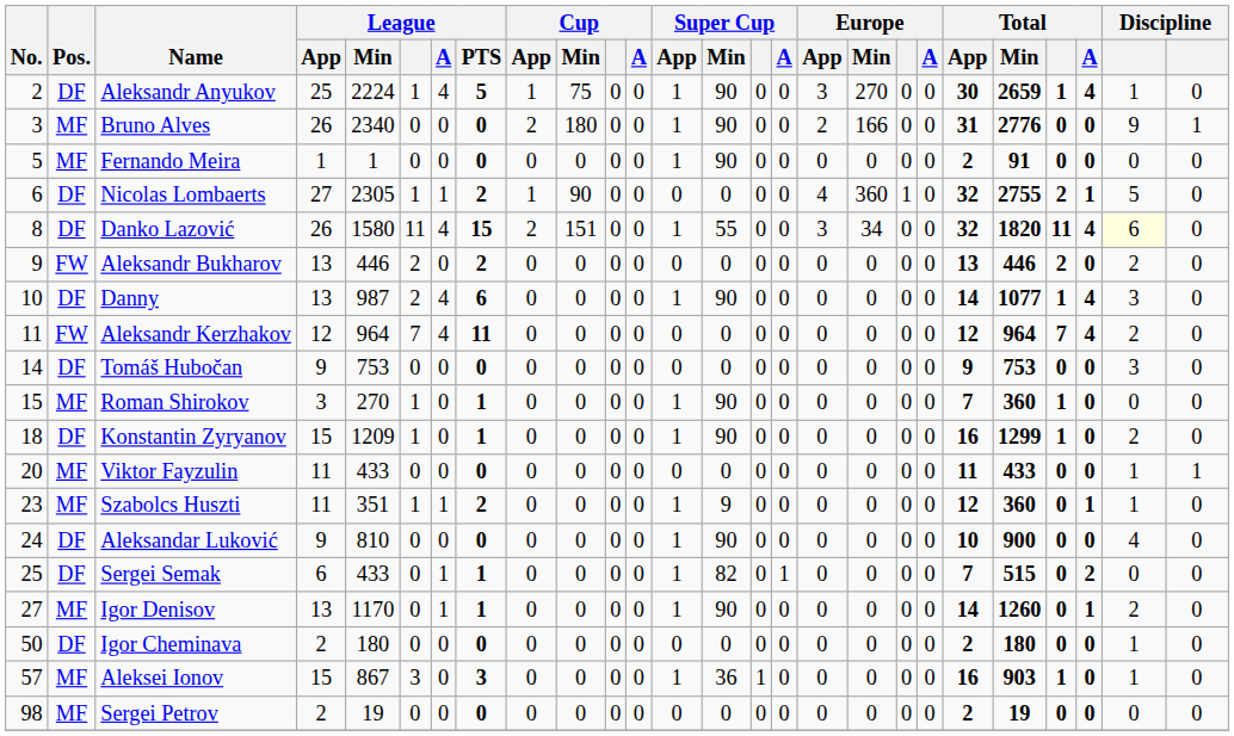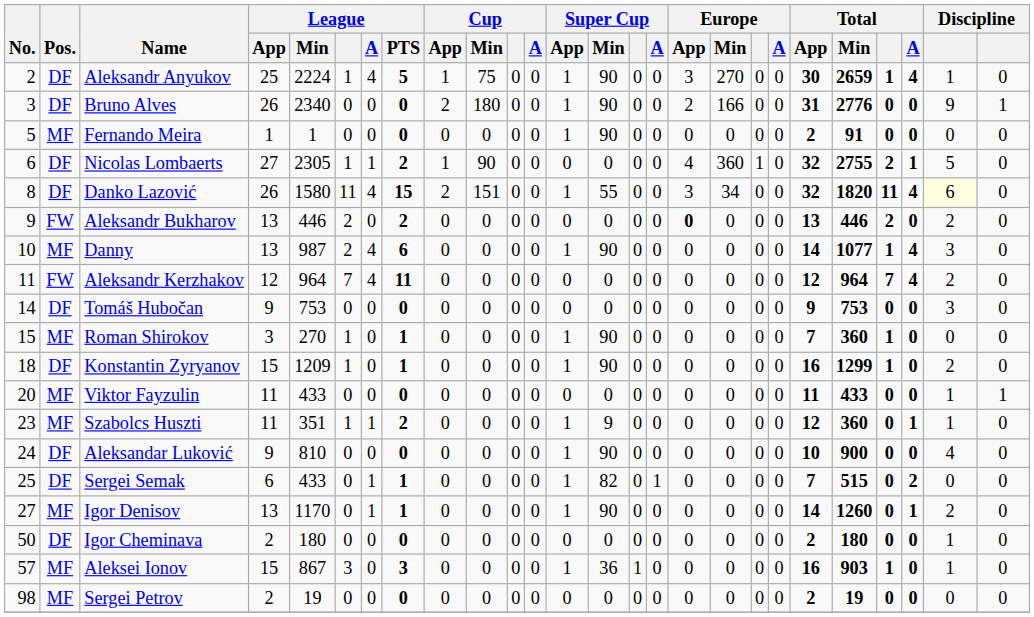 <table class="wikitable" style="text-align:center">
 <tr>
 <th rowspan="2" valign="bottom">No.</th>
 <th rowspan="2" valign="bottom">Pos.</th>
 <th rowspan="2" valign="bottom">Name</th>
 <th colspan="5" width="85"><a href='#'>League</a></th>
 <th colspan="4" width="85"><a href='#'>Cup</a></th>
 <th colspan="4" width="85"><a href='#'>Super Cup</a></th>
 <th colspan="4" width="85">Europe</th>
 <th colspan="4" width="85">Total</th>
 <th colspan="2" width="85">Discipline</th>
 </tr>
 <tr>
 <th>App</th>
 <th>Min</th>
 <th></th>
 <th><a href='#'>A</a></th>
 <th>PTS</th>
 <th>App</th>
 <th>Min</th>
 <th></th>
 <th><a href='#'>A</a></th>
 <th>App</th>
 <th>Min</th>
 <th></th>
 <th><a href='#'>A</a></th>
 <th>App</th>
 <th>Min</th>
 <th></th>
 <th><a href='#'>A</a></th>
 <th>App</th>
 <th>Min</th>
 <th></th>
 <th><a href='#'>A</a></th>
 <th></th>
 <th></th>
 </tr>
 <tr>
 <td align="right">2</td>
 <td align="center"><a href='#'>DF</a></td>
 <td align=left> <a href='#'>Aleksandr Anyukov</a></td>
 <td>25</td>
 <td>2224</td>
 <td>1</td>
 <td>4</td>
 <td><strong>5</strong></td>
 <td>1</td>
 <td>75</td>
 <td>0</td>
 <td>0</td>
 <td>1</td>
 <td>90</td>
 <td>0</td>
 <td>0</td>
 <td>3</td>
 <td>270</td>
 <td>0</td>
 <td>0</td>
 <td><strong>30</strong></td>
 <td><strong>2659</strong></td>
 <td><strong>1</strong></td>
 <td><strong>4</strong></td>
 <td>1</td>
 <td>0</td>
 </tr>
 <tr>
 <td align="right">3</td>
-<td align="center"><a href='#'>MF</a></td>
+<td align="center"><a href='#'>DF</a></td>
 <td align=left> <a href='#'>Bruno Alves</a></td>
 <td>26</td>
 <td>2340</td>
 <td>0</td>
 <td>0</td>
 <td><strong>0</strong></td>
 <td>2</td>
 <td>180</td>
 <td>0</td>
 <td>0</td>
 <td>1</td>
 <td>90</td>
 <td>0</td>
 <td>0</td>
 <td>2</td>
 <td>166</td>
 <td>0</td>
 <td>0</td>
 <td><strong>31</strong></td>
 <td><strong>2776</strong></td>
 <td><strong>0</strong></td>
 <td><strong>0</strong></td>
 <td>9</td>
 <td>1</td>
 </tr>
 <tr>
 <td align="right">5</td>
 <td align="center"><a href='#'>MF</a></td>
 <td align=left> <a href='#'>Fernando Meira</a></td>
 <td>1</td>
 <td>1</td>
 <td>0</td>
 <td>0</td>
 <td><strong>0</strong></td>
 <td>0</td>
 <td>0</td>
 <td>0</td>
 <td>0</td>
 <td>1</td>
 <td>90</td>
 <td>0</td>
 <td>0</td>
 <td>0</td>
 <td>0</td>
 <td>0</td>
 <td>0</td>
 <td><strong>2</strong></td>
 <td><strong>91</strong></td>
 <td><strong>0</strong></td>
 <td><strong>0</strong></td>
 <td>0</td>
 <td>0</td>
 </tr>
 <tr>
 <td align="right">6</td>
 <td align="center"><a href='#'>DF</a></td>
 <td align=left> <a href='#'>Nicolas Lombaerts</a></td>
 <td>27</td>
 <td>2305</td>
 <td>1</td>
 <td>1</td>
 <td><strong>2</strong></td>
 <td>1</td>
 <td>90</td>
 <td>0</td>
 <td>0</td>
 <td>0</td>
 <td>0</td>
 <td>0</td>
 <td>0</td>
 <td>4</td>
 <td>360</td>
 <td>1</td>
 <td>0</td>
 <td><strong>32</strong></td>
 <td><strong>2755</strong></td>
 <td><strong>2</strong></td>
 <td><strong>1</strong></td>
 <td>5</td>
 <td>0</td>
 </tr>
 <tr>
 <td align="right">8</td>
 <td align="center"><a href='#'>DF</a></td>
 <td align=left> <a href='#'>Danko Lazović</a></td>
 <td>26</td>
 <td>1580</td>
 <td>11</td>
 <td>4</td>
 <td><strong>15</strong></td>
 <td>2</td>
 <td>151</td>
 <td>0</td>
 <td>0</td>
 <td>1</td>
 <td>55</td>
 <td>0</td>
 <td>0</td>
 <td>3</td>
 <td>34</td>
 <td>0</td>
 <td>0</td>
 <td><strong>32</strong></td>
 <td><strong>1820</strong></td>
 <td><strong>11</strong></td>
 <td><strong>4</strong></td>
 <td style="background: lightyellow;">6</td>
 <td>0</td>
 </tr>
 <tr>
 <td align="right">9</td>
 <td align="center"><a href='#'>FW</a></td>
 <td align=left> <a href='#'>Aleksandr Bukharov</a></td>
 <td>13</td>
 <td>446</td>
 <td>2</td>
 <td>0</td>
 <td><strong>2</strong></td>
 <td>0</td>
 <td>0</td>
 <td>0</td>
 <td>0</td>
 <td>0</td>
 <td>0</td>
 <td>0</td>
 <td>0</td>
-<td>0</td>
+<td><strong>0</strong></td>
 <td>0</td>
 <td>0</td>
 <td>0</td>
 <td><strong>13</strong></td>
 <td><strong>446</strong></td>
 <td><strong>2</strong></td>
 <td><strong>0</strong></td>
 <td>2</td>
 <td>0</td>
 </tr>
 <tr>
 <td align="right">10</td>
-<td align="center"><a href='#'>DF</a></td>
+<td align="center"><a href='#'>MF</a></td>
 <td align=left> <a href='#'>Danny</a></td>
 <td>13</td>
 <td>987</td>
 <td>2</td>
 <td>4</td>
 <td><strong>6</strong></td>
 <td>0</td>
 <td>0</td>
 <td>0</td>
 <td>0</td>
 <td>1</td>
 <td>90</td>
 <td>0</td>
 <td>0</td>
 <td>0</td>
 <td>0</td>
 <td>0</td>
 <td>0</td>
 <td><strong>14</strong></td>
 <td><strong>1077</strong></td>
 <td><strong>1</strong></td>
 <td><strong>4</strong></td>
 <td>3</td>
 <td>0</td>
 </tr>
 <tr>
 <td align="right">11</td>
 <td align="center"><a href='#'>FW</a></td>
 <td align=left> <a href='#'>Aleksandr Kerzhakov</a></td>
 <td>12</td>
 <td>964</td>
 <td>7</td>
 <td>4</td>
 <td><strong>11</strong></td>
 <td>0</td>
 <td>0</td>
 <td>0</td>
 <td>0</td>
 <td>0</td>
 <td>0</td>
 <td>0</td>
 <td>0</td>
 <td>0</td>
 <td>0</td>
 <td>0</td>
 <td>0</td>
 <td><strong>12</strong></td>
 <td><strong>964</strong></td>
 <td><strong>7</strong></td>
 <td><strong>4</strong></td>
 <td>2</td>
 <td>0</td>
 </tr>
 <tr>
 <td align="right">14</td>
 <td align="center"><a href='#'>DF</a></td>
 <td align=left> <a href='#'>Tomáš Hubočan</a></td>
 <td>9</td>
 <td>753</td>
 <td>0</td>
 <td>0</td>
 <td><strong>0</strong></td>
 <td>0</td>
 <td>0</td>
 <td>0</td>
 <td>0</td>
 <td>0</td>
 <td>0</td>
 <td>0</td>
 <td>0</td>
 <td>0</td>
 <td>0</td>
 <td>0</td>
 <td>0</td>
 <td><strong>9</strong></td>
 <td><strong>753</strong></td>
 <td><strong>0</strong></td>
 <td><strong>0</strong></td>
 <td>3</td>
 <td>0</td>
 </tr>
 <tr>
 <td align="right">15</td>
 <td align="center"><a href='#'>MF</a></td>
 <td align=left> <a href='#'>Roman Shirokov</a></td>
 <td>3</td>
 <td>270</td>
 <td>1</td>
 <td>0</td>
 <td><strong>1</strong></td>
 <td>0</td>
 <td>0</td>
 <td>0</td>
 <td>0</td>
 <td>1</td>
 <td>90</td>
 <td>0</td>
 <td>0</td>
 <td>0</td>
 <td>0</td>
 <td>0</td>
 <td>0</td>
 <td><strong>7</strong></td>
 <td><strong>360</strong></td>
 <td><strong>1</strong></td>
 <td><strong>0</strong></td>
 <td>0</td>
 <td>0</td>
 </tr>
 <tr>
 <td align="right">18</td>
 <td align="center"><a href='#'>DF</a></td>
 <td align=left> <a href='#'>Konstantin Zyryanov</a></td>
 <td>15</td>
 <td>1209</td>
 <td>1</td>
 <td>0</td>
 <td><strong>1</strong></td>
 <td>0</td>
 <td>0</td>
 <td>0</td>
 <td>0</td>
 <td>1</td>
 <td>90</td>
 <td>0</td>
 <td>0</td>
 <td>0</td>
 <td>0</td>
 <td>0</td>
 <td>0</td>
 <td><strong>16</strong></td>
 <td><strong>1299</strong></td>
 <td><strong>1</strong></td>
 <td><strong>0</strong></td>
 <td>2</td>
 <td>0</td>
 </tr>
 <tr>
 <td align="right">20</td>
 <td align="center"><a href='#'>MF</a></td>
 <td align=left> <a href='#'>Viktor Fayzulin</a></td>
 <td>11</td>
 <td>433</td>
 <td>0</td>
 <td>0</td>
 <td><strong>0</strong></td>
 <td>0</td>
 <td>0</td>
 <td>0</td>
 <td>0</td>
 <td>0</td>
 <td>0</td>
 <td>0</td>
 <td>0</td>
 <td>0</td>
 <td>0</td>
 <td>0</td>
 <td>0</td>
 <td><strong>11</strong></td>
 <td><strong>433</strong></td>
 <td><strong>0</strong></td>
 <td><strong>0</strong></td>
 <td>1</td>
 <td>1</td>
 </tr>
 <tr>
 <td align="right">23</td>
 <td align="center"><a href='#'>MF</a></td>
 <td align=left> <a href='#'>Szabolcs Huszti</a></td>
 <td>11</td>
 <td>351</td>
 <td>1</td>
 <td>1</td>
 <td><strong>2</strong></td>
 <td>0</td>
 <td>0</td>
 <td>0</td>
 <td>0</td>
 <td>1</td>
 <td>9</td>
 <td>0</td>
 <td>0</td>
 <td>0</td>
 <td>0</td>
 <td>0</td>
 <td>0</td>
 <td><strong>12</strong></td>
 <td><strong>360</strong></td>
 <td><strong>0</strong></td>
 <td><strong>1</strong></td>
 <td>1</td>
 <td>0</td>
 </tr>
 <tr>
 <td align="right">24</td>
 <td align="center"><a href='#'>DF</a></td>
 <td align=left> <a href='#'>Aleksandar Luković</a></td>
 <td>9</td>
 <td>810</td>
 <td>0</td>
 <td>0</td>
 <td><strong>0</strong></td>
 <td>0</td>
 <td>0</td>
 <td>0</td>
 <td>0</td>
 <td>1</td>
 <td>90</td>
 <td>0</td>
 <td>0</td>
 <td>0</td>
 <td>0</td>
 <td>0</td>
 <td>0</td>
 <td><strong>10</strong></td>
 <td><strong>900</strong></td>
 <td><strong>0</strong></td>
 <td><strong>0</strong></td>
 <td>4</td>
 <td>0</td>
 </tr>
 <tr>
 <td align="right">25</td>
 <td align="center"><a href='#'>DF</a></td>
 <td align=left> <a href='#'>Sergei Semak</a></td>
 <td>6</td>
 <td>433</td>
 <td>0</td>
 <td>1</td>
 <td><strong>1</strong></td>
 <td>0</td>
 <td>0</td>
 <td>0</td>
 <td>0</td>
 <td>1</td>
 <td>82</td>
 <td>0</td>
 <td>1</td>
 <td>0</td>
 <td>0</td>
 <td>0</td>
 <td>0</td>
 <td><strong>7</strong></td>
 <td><strong>515</strong></td>
 <td><strong>0</strong></td>
 <td><strong>2</strong></td>
 <td>0</td>
 <td>0</td>
 </tr>
 <tr>
 <td align="right">27</td>
 <td align="center"><a href='#'>MF</a></td>
 <td align=left> <a href='#'>Igor Denisov</a></td>
 <td>13</td>
 <td>1170</td>
 <td>0</td>
 <td>1</td>
 <td><strong>1</strong></td>
 <td>0</td>
 <td>0</td>
 <td>0</td>
 <td>0</td>
 <td>1</td>
 <td>90</td>
 <td>0</td>
 <td>0</td>
 <td>0</td>
 <td>0</td>
 <td>0</td>
 <td>0</td>
 <td><strong>14</strong></td>
 <td><strong>1260</strong></td>
 <td><strong>0</strong></td>
 <td><strong>1</strong></td>
 <td>2</td>
 <td>0</td>
 </tr>
 <tr>
 <td align="right">50</td>
 <td align="center"><a href='#'>DF</a></td>
 <td align=left> <a href='#'>Igor Cheminava</a></td>
 <td>2</td>
 <td>180</td>
 <td>0</td>
 <td>0</td>
 <td><strong>0</strong></td>
 <td>0</td>
 <td>0</td>
 <td>0</td>
 <td>0</td>
 <td>0</td>
 <td>0</td>
 <td>0</td>
 <td>0</td>
 <td>0</td>
 <td>0</td>
 <td>0</td>
 <td>0</td>
 <td><strong>2</strong></td>
 <td><strong>180</strong></td>
 <td><strong>0</strong></td>
 <td><strong>0</strong></td>
 <td>1</td>
 <td>0</td>
 </tr>
 <tr>
 <td align="right">57</td>
 <td align="center"><a href='#'>MF</a></td>
 <td align=left> <a href='#'>Aleksei Ionov</a></td>
 <td>15</td>
 <td>867</td>
 <td>3</td>
 <td>0</td>
 <td><strong>3</strong></td>
 <td>0</td>
 <td>0</td>
 <td>0</td>
 <td>0</td>
 <td>1</td>
 <td>36</td>
 <td>1</td>
 <td>0</td>
 <td>0</td>
 <td>0</td>
 <td>0</td>
 <td>0</td>
 <td><strong>16</strong></td>
 <td><strong>903</strong></td>
 <td><strong>1</strong></td>
 <td><strong>0</strong></td>
 <td>1</td>
 <td>0</td>
 </tr>
 <tr>
 <td align="right">98</td>
 <td align="center"><a href='#'>MF</a></td>
 <td align=left> <a href='#'>Sergei Petrov</a></td>
 <td>2</td>
 <td>19</td>
 <td>0</td>
 <td>0</td>
 <td><strong>0</strong></td>
 <td>0</td>
 <td>0</td>
 <td>0</td>
 <td>0</td>
 <td>0</td>
 <td>0</td>
 <td>0</td>
 <td>0</td>
 <td>0</td>
 <td>0</td>
 <td>0</td>
 <td>0</td>
 <td><strong>2</strong></td>
 <td><strong>19</strong></td>
 <td><strong>0</strong></td>
 <td><strong>0</strong></td>
 <td>0</td>
 <td>0</td>
 </tr>
 <tr>
 </tr>
 </table>
